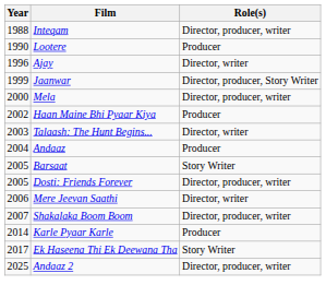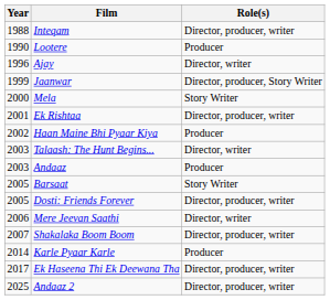 <table class="wikitable">
 <tr>
 <th>Year</th>
 <th>Film</th>
 <th>Role(s)</th>
 </tr>
 <tr>
 <td>1988</td>
 <td><em><a href='#'>Inteqam</a></em></td>
 <td>Director, producer, writer</td>
 </tr>
 <tr>
 <td>1990</td>
 <td><em><a href='#'>Lootere</a></em></td>
 <td>Producer</td>
 </tr>
 <tr>
 <td>1996</td>
 <td><em><a href='#'>Ajay</a></em></td>
 <td>Director, writer</td>
 </tr>
 <tr>
 <td>1999</td>
 <td><em><a href='#'>Jaanwar</a></em></td>
 <td>Director, producer, Story Writer</td>
 </tr>
 <tr>
 <td>2000</td>
 <td><em><a href='#'>Mela</a></em></td>
+<td>Story Writer</td>
+</tr>
+<tr>
+<td>2001</td>
+<td><em><a href='#'>Ek Rishtaa</a></em></td>
 <td>Director, producer, writer</td>
 </tr>
 <tr>
 <td>2002</td>
 <td><em><a href='#'>Haan Maine Bhi Pyaar Kiya</a></em></td>
 <td>Producer</td>
 </tr>
 <tr>
 <td>2003</td>
 <td><em><a href='#'>Talaash: The Hunt Begins...</a></em></td>
 <td>Director, writer</td>
 </tr>
 <tr>
-<td>2004</td>
+<td>2003</td>
 <td><em><a href='#'>Andaaz</a></em></td>
 <td>Producer</td>
 </tr>
 <tr>
 <td>2005</td>
 <td><em><a href='#'>Barsaat</a></em></td>
 <td>Story Writer</td>
 </tr>
 <tr>
 <td>2005</td>
 <td><em><a href='#'>Dosti: Friends Forever</a></em></td>
 <td>Director, producer, writer</td>
 </tr>
 <tr>
 <td>2006</td>
 <td><em><a href='#'>Mere Jeevan Saathi</a></em></td>
 <td>Director, writer</td>
 </tr>
 <tr>
 <td>2007</td>
 <td><em><a href='#'>Shakalaka Boom Boom</a></em></td>
 <td>Director, producer, writer</td>
 </tr>
 <tr>
 <td>2014</td>
 <td><em><a href='#'>Karle Pyaar Karle</a></em></td>
 <td>Producer</td>
 </tr>
 <tr>
 <td>2017</td>
 <td><em><a href='#'>Ek Haseena Thi Ek Deewana Tha</a></em></td>
-<td>Story Writer</td>
+<td>Director, producer, writer</td>
 </tr>
 <tr>
 <td>2025</td>
 <td><em><a href='#'>Andaaz 2</a></em></td>
 <td>Director, producer, writer</td>
 </tr>
 </table>
